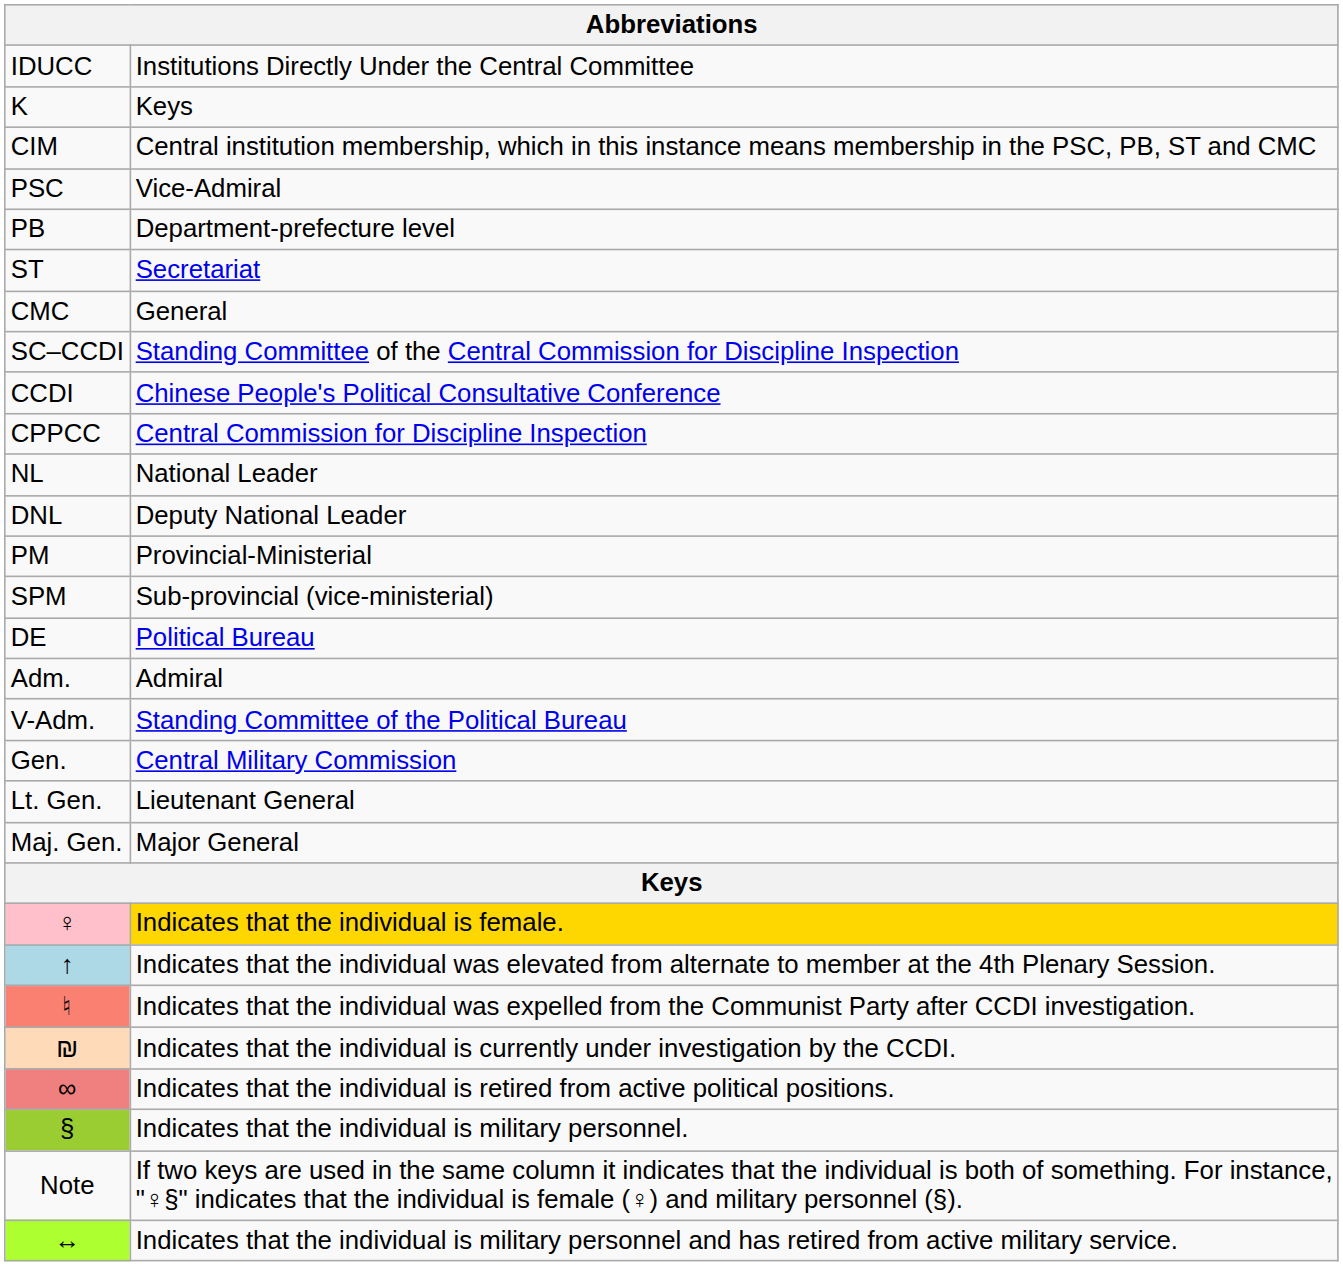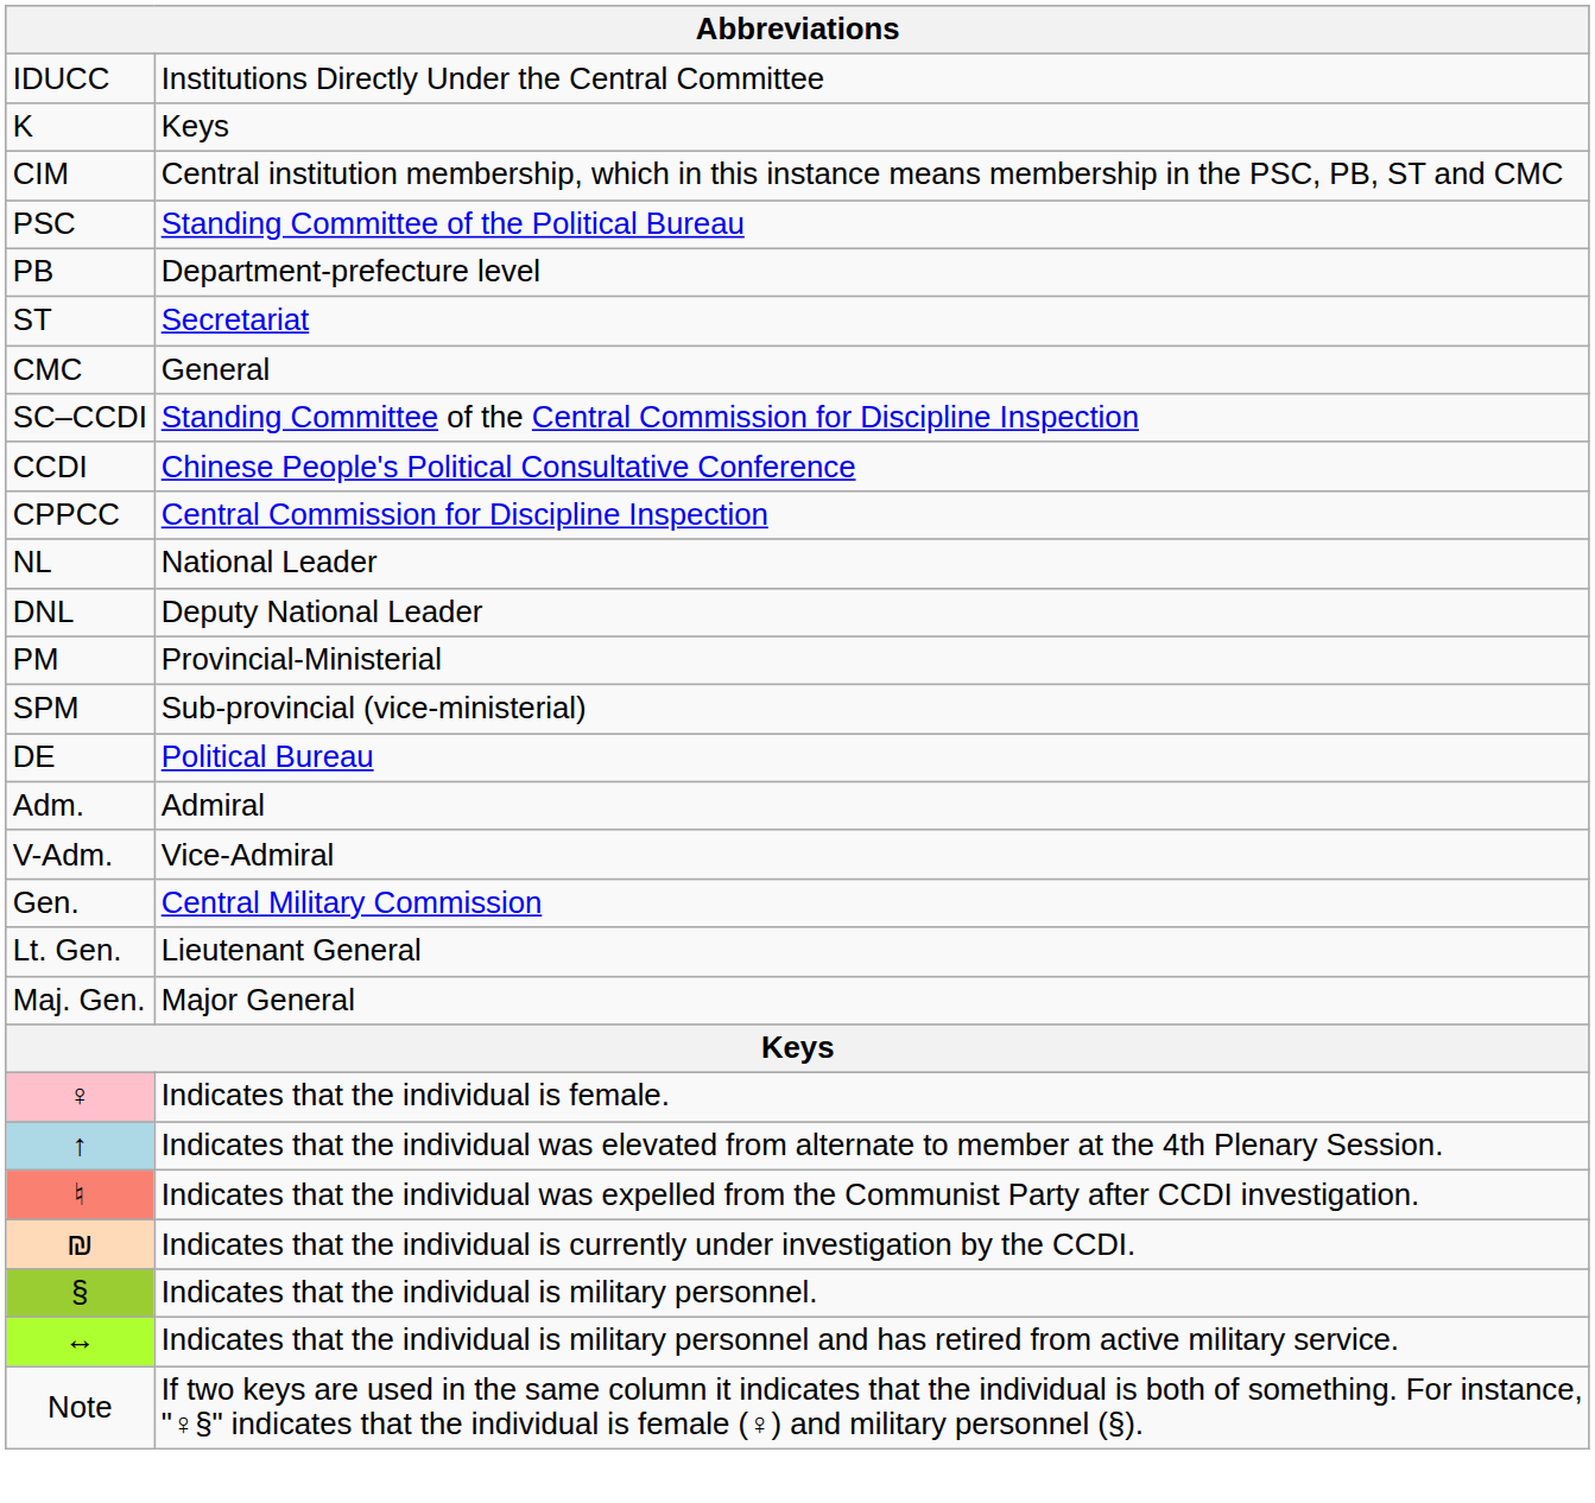 <table class="wikitable" border="1">
 <tr>
 <th colspan="2" scope="col">Abbreviations</th>
 </tr>
 <tr>
 <td>IDUCC</td>
 <td>Institutions Directly Under the Central Committee</td>
 </tr>
 <tr>
 <td>K</td>
 <td>Keys</td>
 </tr>
 <tr>
 <td>CIM</td>
 <td>Central institution membership, which in this instance means membership in the PSC, PB, ST and CMC</td>
 </tr>
 <tr>
 <td>PSC</td>
-<td>Vice-Admiral</td>
+<td><a href='#'>Standing Committee of the Political Bureau</a></td>
 </tr>
 <tr>
 <td>PB</td>
 <td>Department-prefecture level</td>
 </tr>
 <tr>
 <td>ST</td>
 <td><a href='#'>Secretariat</a></td>
 </tr>
 <tr>
 <td>CMC</td>
 <td>General</td>
 </tr>
 <tr>
 <td>SC–CCDI</td>
 <td><a href='#'>Standing Committee</a> of the <a href='#'>Central Commission for Discipline Inspection</a></td>
 </tr>
 <tr>
 <td>CCDI</td>
 <td><a href='#'>Chinese People's Political Consultative Conference</a></td>
 </tr>
 <tr>
 <td>CPPCC</td>
 <td><a href='#'>Central Commission for Discipline Inspection</a></td>
 </tr>
 <tr>
 <td>NL</td>
 <td>National Leader</td>
 </tr>
 <tr>
 <td>DNL</td>
 <td>Deputy National Leader</td>
 </tr>
 <tr>
 <td>PM</td>
 <td>Provincial-Ministerial</td>
 </tr>
 <tr>
 <td>SPM</td>
 <td>Sub-provincial (vice-ministerial)</td>
 </tr>
 <tr>
 <td>DE</td>
 <td><a href='#'>Political Bureau</a></td>
 </tr>
 <tr>
 <td>Adm.</td>
 <td>Admiral</td>
 </tr>
 <tr>
 <td>V-Adm.</td>
-<td><a href='#'>Standing Committee of the Political Bureau</a></td>
+<td>Vice-Admiral</td>
 </tr>
 <tr>
 <td>Gen.</td>
 <td><a href='#'>Central Military Commission</a></td>
 </tr>
 <tr>
 <td>Lt. Gen.</td>
 <td>Lieutenant General</td>
 </tr>
 <tr>
 <td>Maj. Gen.</td>
 <td>Major General</td>
 </tr>
 <tr>
 <th colspan="2" scope="col">Keys</th>
 </tr>
 <tr>
 <td align="center" style="background: Pink">♀</td>
-<td style="background: gold;">Indicates that the individual is female.</td>
+<td>Indicates that the individual is female.</td>
 </tr>
 <tr>
 <td align="center" style="background: LightBlue">↑</td>
 <td>Indicates that the individual was elevated from alternate to member at the 4th Plenary Session.</td>
 </tr>
 <tr>
 <td align="center" style="background: Salmon">♮</td>
 <td>Indicates that the individual was expelled from the Communist Party after CCDI investigation.</td>
 </tr>
 <tr>
 <td align="center" style="background: PeachPuff">₪</td>
 <td>Indicates that the individual is currently under investigation by the CCDI.</td>
 </tr>
 <tr>
-<td align="center" style="background: LightCoral">∞</td>
-<td>Indicates that the individual is retired from active political positions.</td>
+<td align="center" style="background: YellowGreen">§</td>
+<td>Indicates that the individual is military personnel.</td>
 </tr>
 <tr>
-<td align="center" style="background: YellowGreen">§</td>
-<td>Indicates that the individual is military personnel.</td>
+<td align="center" style="background: GreenYellow">↔</td>
+<td>Indicates that the individual is military personnel and has retired from active military service.</td>
 </tr>
 <tr>
 <td align="center">Note</td>
 <td>If two keys are used in the same column it indicates that the individual is both of something. For instance,<br>"♀§" indicates that the individual is female (♀) and military personnel (§).</td>
 </tr>
-<tr>
-<td align="center" style="background: GreenYellow">↔</td>
-<td>Indicates that the individual is military personnel and has retired from active military service.</td>
-</tr>
 </table>
